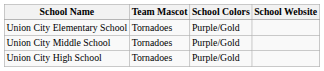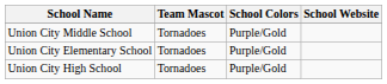 <table class="wikitable">
 <tr>
 <th>School Name</th>
 <th>Team Mascot</th>
 <th>School Colors</th>
 <th>School Website</th>
 </tr>
 <tr>
 </tr>
 <tr>
-<td>Union City Elementary School</td>
+<td>Union City Middle School</td>
 <td>Tornadoes</td>
 <td>Purple/Gold</td>
 <td></td>
 </tr>
 <tr>
-<td>Union City Middle School</td>
+<td>Union City Elementary School</td>
 <td>Tornadoes</td>
 <td>Purple/Gold</td>
 <td></td>
 </tr>
 <tr>
 <td>Union City High School</td>
 <td>Tornadoes</td>
 <td>Purple/Gold</td>
 <td></td>
 </tr>
 </table>
